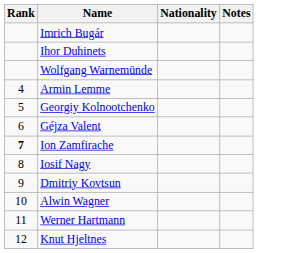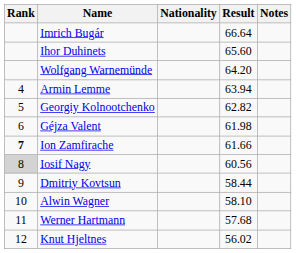 <table class="wikitable sortable" style="text-align:center">
 <tr>
 <th>Rank</th>
 <th>Name</th>
 <th>Nationality</th>
+<th>Result</th>
 <th>Notes</th>
 </tr>
 <tr>
 <td></td>
 <td align=left><a href='#'>Imrich Bugár</a></td>
 <td align=left></td>
+<td>66.64</td>
 <td></td>
 </tr>
 <tr>
 <td></td>
 <td align=left><a href='#'>Ihor Duhinets</a></td>
 <td align=left></td>
+<td>65.60</td>
 <td></td>
 </tr>
 <tr>
 <td></td>
 <td align=left><a href='#'>Wolfgang Warnemünde</a></td>
 <td align=left></td>
+<td>64.20</td>
 <td></td>
 </tr>
 <tr>
 <td>4</td>
 <td align=left><a href='#'>Armin Lemme</a></td>
 <td align=left></td>
+<td>63.94</td>
 <td></td>
 </tr>
 <tr>
 <td>5</td>
 <td align=left><a href='#'>Georgiy Kolnootchenko</a></td>
 <td align=left></td>
+<td>62.82</td>
 <td></td>
 </tr>
 <tr>
 <td>6</td>
 <td align=left><a href='#'>Géjza Valent</a></td>
 <td align=left></td>
+<td>61.98</td>
 <td></td>
 </tr>
 <tr>
 <td><strong>7</strong></td>
 <td align=left><a href='#'>Ion Zamfirache</a></td>
 <td align=left></td>
+<td>61.66</td>
 <td></td>
 </tr>
 <tr>
-<td>8</td>
+<td style="background: lightgrey;">8</td>
 <td align=left><a href='#'>Iosif Nagy</a></td>
 <td align=left></td>
+<td>60.56</td>
 <td></td>
 </tr>
 <tr>
 <td>9</td>
 <td align=left><a href='#'>Dmitriy Kovtsun</a></td>
 <td align=left></td>
+<td>58.44</td>
 <td></td>
 </tr>
 <tr>
 <td>10</td>
 <td align=left><a href='#'>Alwin Wagner</a></td>
 <td align=left></td>
+<td>58.10</td>
 <td></td>
 </tr>
 <tr>
 <td>11</td>
 <td align=left><a href='#'>Werner Hartmann</a></td>
 <td align=left></td>
+<td>57.68</td>
 <td></td>
 </tr>
 <tr>
 <td>12</td>
 <td align=left><a href='#'>Knut Hjeltnes</a></td>
 <td align=left></td>
+<td>56.02</td>
 <td></td>
 </tr>
 </table>
